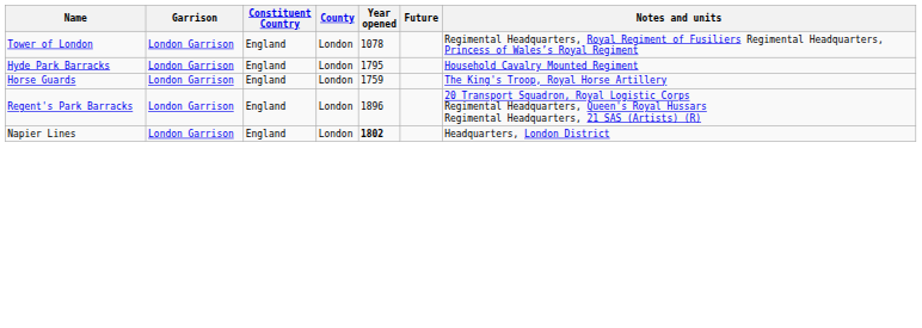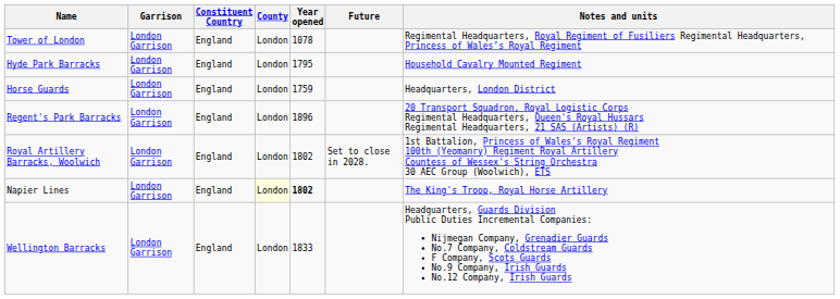 <table class="wikitable sortable" border="1">
 <tr>
 <th style="width=14%">Name</th>
 <th style="width=10%">Garrison</th>
 <th style="width=10%"><a href='#'>Constituent<br>Country</a></th>
 <th style="width=10%"><a href='#'>County</a></th>
 <th style="width=4%">Year<br>opened</th>
 <th>Future</th>
 <th style="class=unsortable" width="52%">Notes and units</th>
 </tr>
 <tr>
 <td><a href='#'>Tower of London</a></td>
 <td><a href='#'>London Garrison</a></td>
 <td>England</td>
 <td>London</td>
 <td>1078</td>
 <td></td>
 <td>Regimental Headquarters, <a href='#'>Royal Regiment of Fusiliers</a> Regimental Headquarters, <a href='#'>Princess of Wales’s Royal Regiment</a></td>
 </tr>
 <tr>
 <td><a href='#'>Hyde Park Barracks</a></td>
 <td><a href='#'>London Garrison</a></td>
 <td>England</td>
 <td>London</td>
 <td>1795</td>
 <td></td>
 <td><a href='#'>Household Cavalry Mounted Regiment</a></td>
 </tr>
 <tr>
 <td><a href='#'>Horse Guards</a></td>
 <td><a href='#'>London Garrison</a></td>
 <td>England</td>
 <td>London</td>
 <td>1759</td>
 <td></td>
-<td><a href='#'>The King's Troop, Royal Horse Artillery</a></td>
+<td>Headquarters, <a href='#'>London District</a></td>
 </tr>
 <tr>
 <td><a href='#'>Regent's Park Barracks</a></td>
 <td><a href='#'>London Garrison</a></td>
 <td>England</td>
 <td>London</td>
 <td>1896</td>
 <td></td>
 <td><a href='#'>20 Transport Squadron, Royal Logistic Corps</a><br>Regimental Headquarters, <a href='#'>Queen's Royal Hussars</a><br>Regimental Headquarters, <a href='#'>21 SAS (Artists) (R)</a></td>
 </tr>
 <tr>
+<td><a href='#'>Royal Artillery Barracks, Woolwich</a></td>
+<td><a href='#'>London Garrison</a></td>
+<td>England</td>
+<td>London</td>
+<td>1802</td>
+<td>Set to close in 2028.</td>
+<td>1st Battalion, <a href='#'>Princess of Wales's Royal Regiment</a><br><a href='#'>100th (Yeomanry) Regiment Royal Artillery</a><br><a href='#'>Countess of Wessex's String Orchestra</a><br>30 AEC Group (Woolwich), <a href='#'>ETS</a></td>
+</tr>
+<tr>
 <td>Napier Lines</td>
 <td><a href='#'>London Garrison</a></td>
 <td>England</td>
-<td>London</td>
+<td style="background: lightyellow;">London</td>
 <td><strong>1802</strong></td>
 <td></td>
-<td>Headquarters, <a href='#'>London District</a></td>
+<td><a href='#'>The King's Troop, Royal Horse Artillery</a></td>
+</tr>
+<tr>
+<td><a href='#'>Wellington Barracks</a></td>
+<td><a href='#'>London Garrison</a></td>
+<td>England</td>
+<td>London</td>
+<td>1833</td>
+<td></td>
+<td>Headquarters, <a href='#'>Guards Division</a><br>Public Duties Incremental Companies:<ul><li>Nijmegan Company, <a href='#'>Grenadier Guards</a></li><li>No.7 Company, <a href='#'>Coldstream Guards</a></li><li>F Company, <a href='#'>Scots Guards</a></li><li>No.9 Company, <a href='#'>Irish Guards</a></li><li>No.12 Company, <a href='#'>Irish Guards</a></li></ul></td>
 </tr>
 </table>
